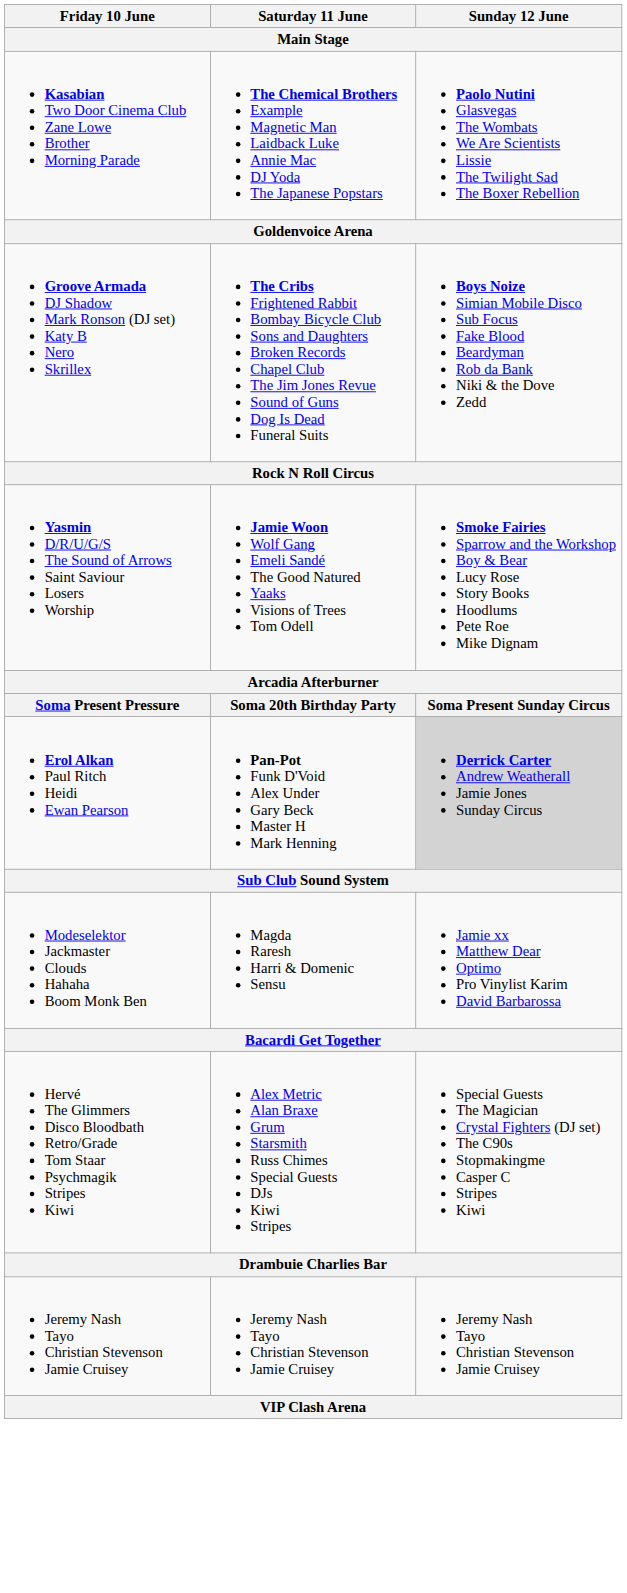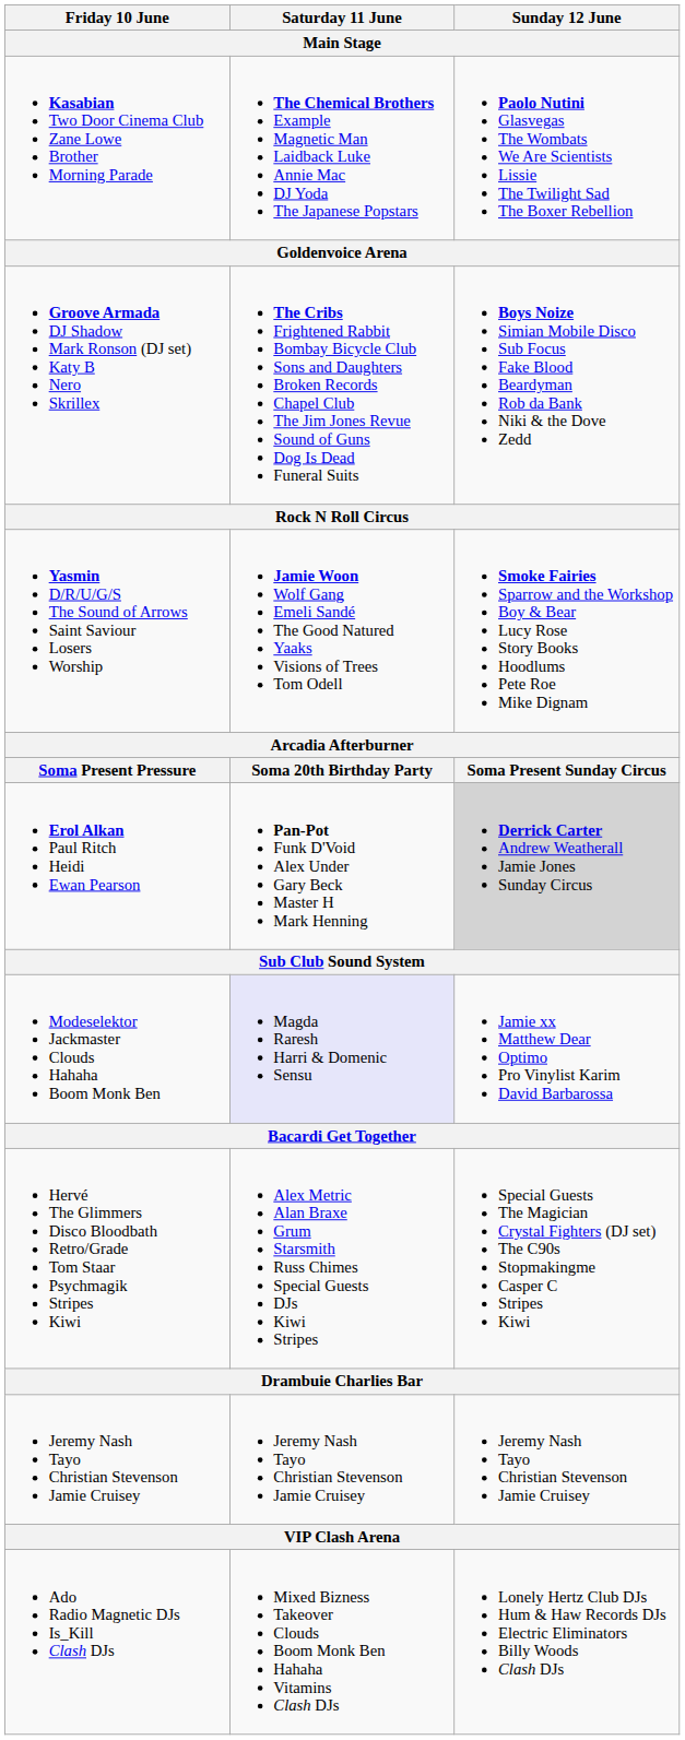 <table class="wikitable">
 <tr>
 <th width=33%>Friday 10 June</th>
 <th width=33%>Saturday 11 June</th>
 <th width=33%>Sunday 12 June</th>
 </tr>
 <tr>
 <th colspan=3>Main Stage</th>
 </tr>
 <tr valign="top">
 <td><br><ul><li><strong><a href='#'>Kasabian</a></strong></li><li><a href='#'>Two Door Cinema Club</a></li><li><a href='#'>Zane Lowe</a></li><li><a href='#'>Brother</a></li><li><a href='#'>Morning Parade</a></li></ul></td>
 <td><br><ul><li><strong><a href='#'>The Chemical Brothers</a></strong></li><li><a href='#'>Example</a></li><li><a href='#'>Magnetic Man</a></li><li><a href='#'>Laidback Luke</a></li><li><a href='#'>Annie Mac</a></li><li><a href='#'>DJ Yoda</a></li><li><a href='#'>The Japanese Popstars</a></li></ul></td>
 <td><br><ul><li><strong><a href='#'>Paolo Nutini</a></strong></li><li><a href='#'>Glasvegas</a></li><li><a href='#'>The Wombats</a></li><li><a href='#'>We Are Scientists</a></li><li><a href='#'>Lissie</a></li><li><a href='#'>The Twilight Sad</a></li><li><a href='#'>The Boxer Rebellion</a></li></ul></td>
 </tr>
 <tr>
 <th colspan=3>Goldenvoice Arena</th>
 </tr>
 <tr valign="top">
 <td><br><ul><li><strong><a href='#'>Groove Armada</a></strong></li><li><a href='#'>DJ Shadow</a></li><li><a href='#'>Mark Ronson</a> (DJ set)</li><li><a href='#'>Katy B</a></li><li><a href='#'>Nero</a></li><li><a href='#'>Skrillex</a></li></ul></td>
 <td><br><ul><li><strong><a href='#'>The Cribs</a></strong></li><li><a href='#'>Frightened Rabbit</a></li><li><a href='#'>Bombay Bicycle Club</a></li><li><a href='#'>Sons and Daughters</a></li><li><a href='#'>Broken Records</a></li><li><a href='#'>Chapel Club</a></li><li><a href='#'>The Jim Jones Revue</a></li><li><a href='#'>Sound of Guns</a></li><li><a href='#'>Dog Is Dead</a></li><li>Funeral Suits</li></ul></td>
 <td><br><ul><li><strong><a href='#'>Boys Noize</a></strong></li><li><a href='#'>Simian Mobile Disco</a></li><li><a href='#'>Sub Focus</a></li><li><a href='#'>Fake Blood</a></li><li><a href='#'>Beardyman</a></li><li><a href='#'>Rob da Bank</a></li><li>Niki & the Dove</li><li>Zedd</li></ul></td>
 </tr>
 <tr>
 <th colspan=3>Rock N Roll Circus</th>
 </tr>
 <tr valign="top">
 <td><br><ul><li><strong><a href='#'>Yasmin</a></strong></li><li><a href='#'>D/R/U/G/S</a></li><li><a href='#'>The Sound of Arrows</a></li><li>Saint Saviour</li><li>Losers</li><li>Worship</li></ul></td>
 <td><br><ul><li><strong><a href='#'>Jamie Woon</a></strong></li><li><a href='#'>Wolf Gang</a></li><li><a href='#'>Emeli Sandé</a></li><li>The Good Natured</li><li><a href='#'>Yaaks</a></li><li>Visions of Trees</li><li>Tom Odell</li></ul></td>
 <td><br><ul><li><strong><a href='#'>Smoke Fairies</a></strong></li><li><a href='#'>Sparrow and the Workshop</a></li><li><a href='#'>Boy & Bear</a></li><li>Lucy Rose</li><li>Story Books</li><li>Hoodlums</li><li>Pete Roe</li><li>Mike Dignam</li></ul></td>
 </tr>
 <tr>
 <th colspan=3>Arcadia Afterburner</th>
 </tr>
 <tr>
 <th><a href='#'>Soma</a> Present Pressure</th>
 <th>Soma 20th Birthday Party</th>
 <th>Soma Present Sunday Circus</th>
 </tr>
 <tr valign="top">
 <td><br><ul><li><strong><a href='#'>Erol Alkan</a></strong></li><li>Paul Ritch</li><li>Heidi</li><li><a href='#'>Ewan Pearson</a></li></ul></td>
 <td><br><ul><li><strong>Pan-Pot</strong></li><li>Funk D'Void</li><li>Alex Under</li><li>Gary Beck</li><li>Master H</li><li>Mark Henning</li></ul></td>
 <td style="background: lightgrey;"><br><ul><li><strong><a href='#'>Derrick Carter</a></strong></li><li><a href='#'>Andrew Weatherall</a></li><li>Jamie Jones</li><li>Sunday Circus</li></ul></td>
 </tr>
 <tr>
 <th colspan=3><a href='#'>Sub Club</a> Sound System</th>
 </tr>
 <tr valign="top">
 <td><br><ul><li><a href='#'>Modeselektor</a></li><li>Jackmaster</li><li>Clouds</li><li>Hahaha</li><li>Boom Monk Ben</li></ul></td>
-<td><br><ul><li>Magda</li><li>Raresh</li><li>Harri & Domenic</li><li>Sensu</li></ul></td>
+<td style="background: lavender;"><br><ul><li>Magda</li><li>Raresh</li><li>Harri & Domenic</li><li>Sensu</li></ul></td>
 <td><br><ul><li><a href='#'>Jamie xx</a></li><li><a href='#'>Matthew Dear</a></li><li><a href='#'>Optimo</a></li><li>Pro Vinylist Karim</li><li><a href='#'>David Barbarossa</a></li></ul></td>
 </tr>
 <tr>
 <th colspan=3><a href='#'>Bacardi Get Together</a></th>
 </tr>
 <tr valign="top">
 <td><br><ul><li>Hervé</li><li>The Glimmers</li><li>Disco Bloodbath</li><li>Retro/Grade</li><li>Tom Staar</li><li>Psychmagik</li><li>Stripes</li><li>Kiwi</li></ul></td>
 <td><br><ul><li><a href='#'>Alex Metric</a></li><li><a href='#'>Alan Braxe</a></li><li><a href='#'>Grum</a></li><li><a href='#'>Starsmith</a></li><li>Russ Chimes</li><li>Special Guests</li><li> DJs</li><li>Kiwi</li><li>Stripes</li></ul></td>
 <td><br><ul><li>Special Guests</li><li>The Magician</li><li><a href='#'>Crystal Fighters</a> (DJ set)</li><li>The C90s</li><li>Stopmakingme</li><li>Casper C</li><li>Stripes</li><li>Kiwi</li></ul></td>
 </tr>
 <tr>
 <th colspan=3>Drambuie Charlies Bar</th>
 </tr>
 <tr valign="top">
 <td><br><ul><li>Jeremy Nash</li><li>Tayo</li><li>Christian Stevenson</li><li>Jamie Cruisey</li></ul></td>
 <td><br><ul><li>Jeremy Nash</li><li>Tayo</li><li>Christian Stevenson</li><li>Jamie Cruisey</li></ul></td>
 <td><br><ul><li>Jeremy Nash</li><li>Tayo</li><li>Christian Stevenson</li><li>Jamie Cruisey</li></ul></td>
 </tr>
 <tr>
 <th colspan=3>VIP Clash Arena</th>
 </tr>
+<tr valign="top">
+<td><br><ul><li>Ado</li><li>Radio Magnetic DJs</li><li>Is_Kill</li><li><em><a href='#'>Clash</a></em> DJs</li></ul></td>
+<td><br><ul><li>Mixed Bizness</li><li>Takeover</li><li>Clouds</li><li>Boom Monk Ben</li><li>Hahaha</li><li>Vitamins</li><li><em>Clash</em> DJs</li></ul></td>
+<td><br><ul><li>Lonely Hertz Club DJs</li><li>Hum & Haw Records DJs</li><li>Electric Eliminators</li><li>Billy Woods</li><li><em>Clash</em> DJs</li></ul></td>
+</tr>
 </table>
